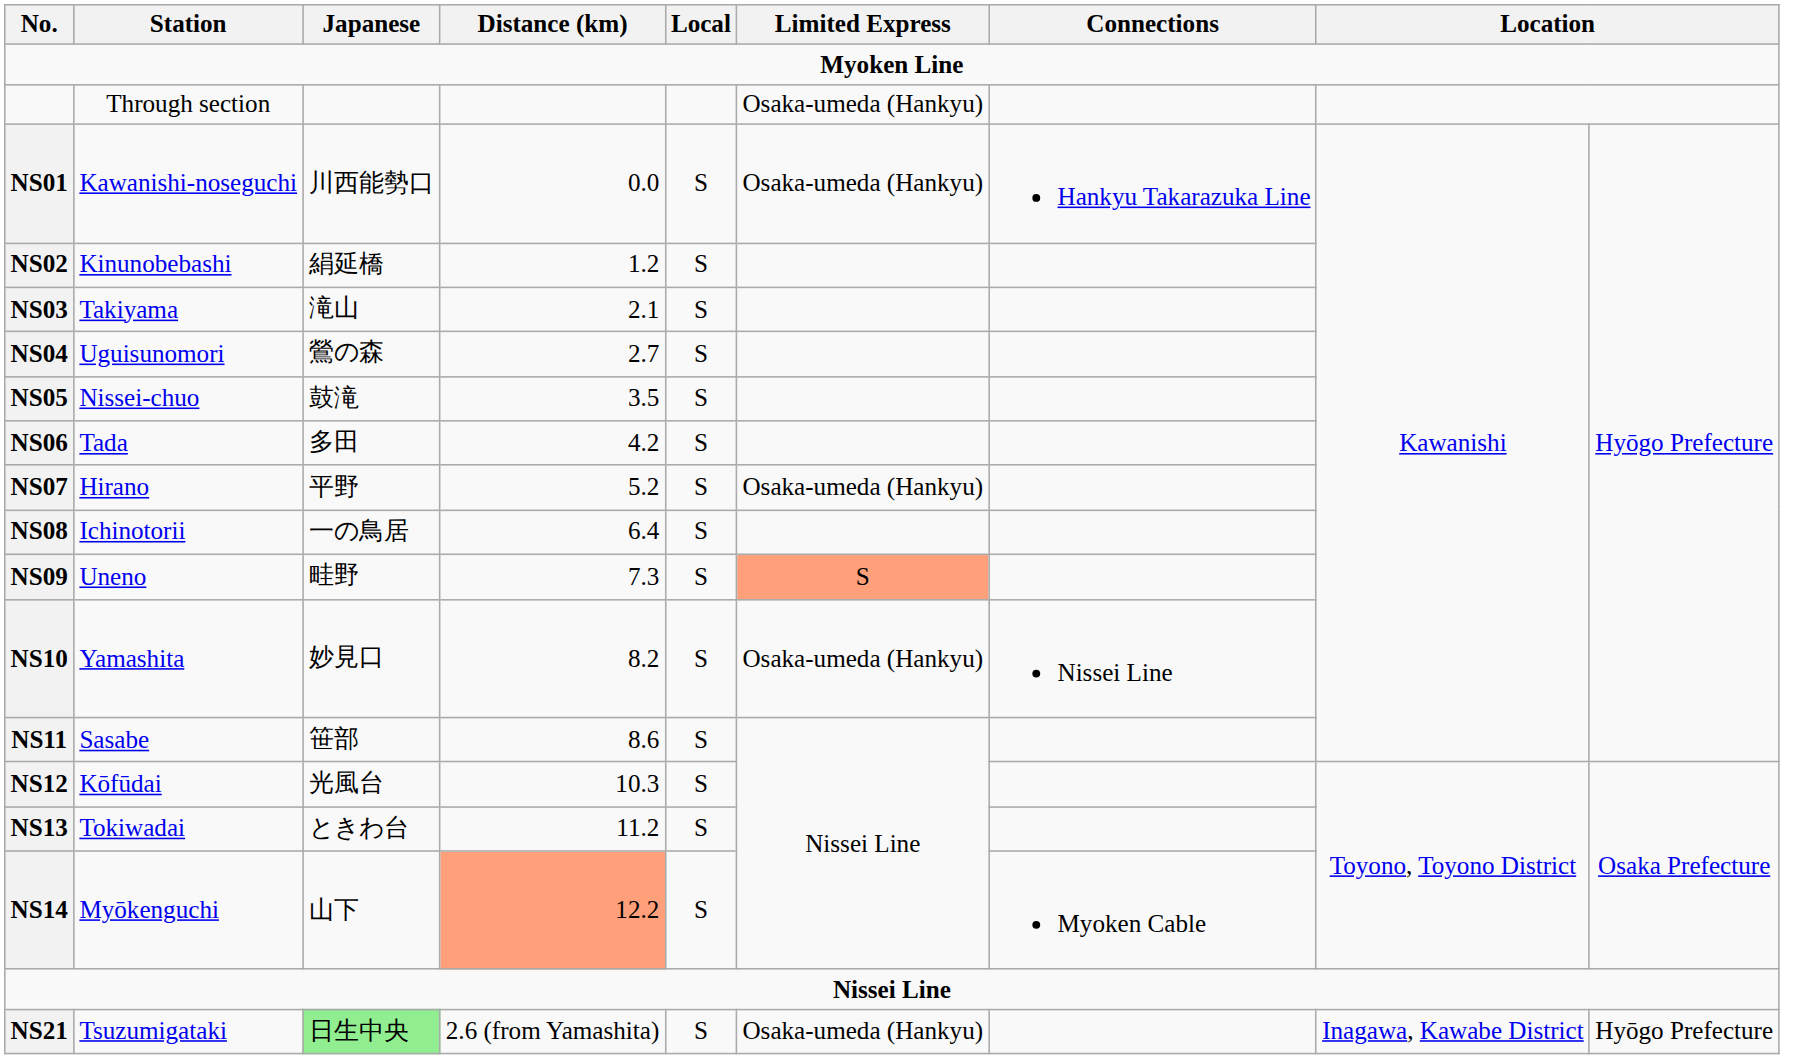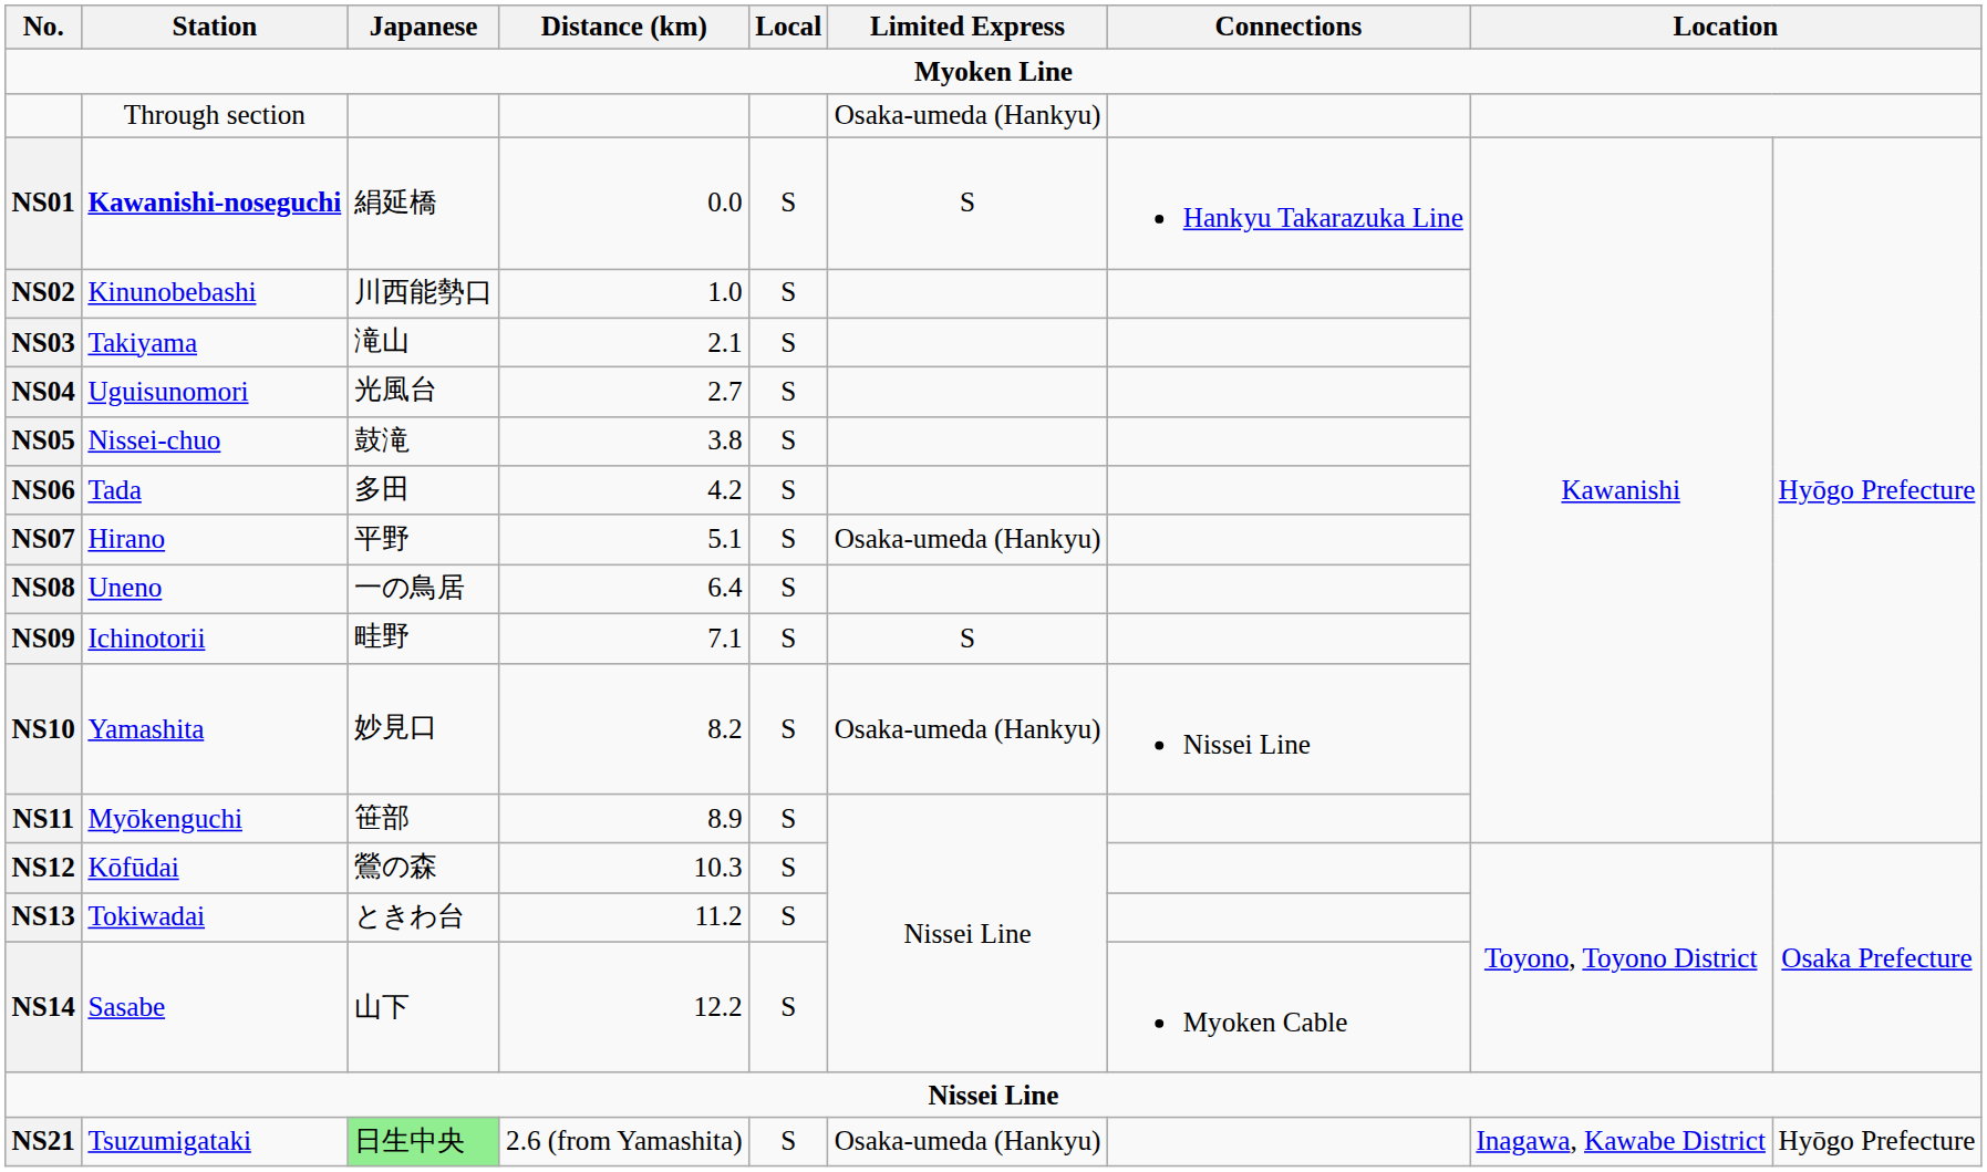 <table class="wikitable">
 <tr>
 <th>No.</th>
 <th>Station</th>
 <th>Japanese</th>
 <th>Distance (km)</th>
 <th>Local</th>
 <th>Limited Express</th>
 <th>Connections</th>
 <th colspan="2">Location</th>
 </tr>
 <tr style="text-align: center; ">
 <td colspan="9"><strong>Myoken Line</strong></td>
 </tr>
 <tr style="text-align: center; ">
 <td></td>
 <td>Through section</td>
 <td></td>
 <td></td>
 <td></td>
 <td>Osaka-umeda (Hankyu)</td>
 <td></td>
 <td colspan="2"></td>
 </tr>
 <tr style="text-align: center; ">
 <th>NS01</th>
-<td style="text-align: left; "><a href='#'>Kawanishi-noseguchi</a></td>
-<td style="text-align: left; ">川西能勢口</td>
+<td style="text-align: left; "><strong><a href='#'>Kawanishi-noseguchi</a></strong></td>
+<td style="text-align: left; ">絹延橋</td>
 <td style="text-align: right; ">0.0</td>
 <td>S</td>
-<td>Osaka-umeda (Hankyu)</td>
+<td>S</td>
 <td style="text-align: left; "><br><ul><li><a href='#'>Hankyu Takarazuka Line</a></li></ul></td>
 <td rowspan=11><a href='#'>Kawanishi</a></td>
 <td rowspan=11><a href='#'>Hyōgo Prefecture</a></td>
 </tr>
 <tr style="text-align: center; ">
 <th>NS02</th>
 <td style="text-align: left; "><a href='#'>Kinunobebashi</a></td>
-<td style="text-align: left; ">絹延橋</td>
-<td style="text-align: right; ">1.2</td>
+<td style="text-align: left; ">川西能勢口</td>
+<td style="text-align: right; ">1.0</td>
 <td>S</td>
 <td></td>
 <td> </td>
 </tr>
 <tr style="text-align: center; ">
 <th>NS03</th>
 <td style="text-align: left; "><a href='#'>Takiyama</a></td>
 <td style="text-align: left; ">滝山</td>
 <td style="text-align: right; ">2.1</td>
 <td>S</td>
 <td></td>
 <td> </td>
 </tr>
 <tr style="text-align: center; ">
 <th>NS04</th>
 <td style="text-align: left; "><a href='#'>Uguisunomori</a></td>
-<td style="text-align: left; ">鶯の森</td>
+<td style="text-align: left; ">光風台</td>
 <td style="text-align: right; ">2.7</td>
 <td>S</td>
 <td></td>
 <td> </td>
 </tr>
 <tr style="text-align: center; ">
 <th>NS05</th>
 <td style="text-align: left; "><a href='#'>Nissei-chuo</a></td>
 <td style="text-align: left; ">鼓滝</td>
-<td style="text-align: right; ">3.5</td>
+<td style="text-align: right; ">3.8</td>
 <td>S</td>
 <td></td>
 <td> </td>
 </tr>
 <tr style="text-align: center; ">
 <th>NS06</th>
 <td style="text-align: left; "><a href='#'>Tada</a></td>
 <td style="text-align: left; ">多田</td>
 <td style="text-align: right; ">4.2</td>
 <td>S</td>
 <td></td>
 <td> </td>
 </tr>
 <tr style="text-align: center; ">
 <th>NS07</th>
 <td style="text-align: left; "><a href='#'>Hirano</a></td>
 <td style="text-align: left; ">平野</td>
-<td style="text-align: right; ">5.2</td>
+<td style="text-align: right; ">5.1</td>
 <td>S</td>
 <td>Osaka-umeda (Hankyu)</td>
 <td> </td>
 </tr>
 <tr style="text-align: center; ">
 <th>NS08</th>
-<td style="text-align: left; "><a href='#'>Ichinotorii</a></td>
+<td style="text-align: left; "><a href='#'>Uneno</a></td>
 <td style="text-align: left; ">一の鳥居</td>
 <td style="text-align: right; ">6.4</td>
 <td>S</td>
 <td></td>
 <td> </td>
 </tr>
 <tr style="text-align: center; ">
 <th>NS09</th>
-<td style="text-align: left; "><a href='#'>Uneno</a></td>
+<td style="text-align: left; "><a href='#'>Ichinotorii</a></td>
 <td style="text-align: left; ">畦野</td>
-<td style="text-align: right; ">7.3</td>
+<td style="text-align: right; ">7.1</td>
 <td>S</td>
-<td style="background: lightsalmon;">S</td>
+<td>S</td>
 <td> </td>
 </tr>
 <tr style="text-align: center; ">
 <th>NS10</th>
 <td style="text-align: left; "><a href='#'>Yamashita</a></td>
 <td style="text-align: left; ">妙見口</td>
 <td style="text-align: right; ">8.2</td>
 <td>S</td>
 <td>Osaka-umeda (Hankyu)</td>
 <td style="text-align: left; "><br><ul><li>Nissei Line</li></ul></td>
 </tr>
 <tr style="text-align: center; ">
 <th>NS11</th>
-<td style="text-align: left; "><a href='#'>Sasabe</a></td>
+<td style="text-align: left; "><a href='#'>Myōkenguchi</a></td>
 <td style="text-align: left; ">笹部</td>
-<td style="text-align: right; ">8.6</td>
+<td style="text-align: right; ">8.9</td>
 <td>S</td>
 <td rowspan="4">Nissei Line</td>
 <td></td>
 </tr>
 <tr style="text-align: center; ">
 <th>NS12</th>
 <td style="text-align: left; "><a href='#'>Kōfūdai</a></td>
-<td style="text-align: left; ">光風台</td>
+<td style="text-align: left; ">鶯の森</td>
 <td style="text-align: right; ">10.3</td>
 <td>S</td>
 <td></td>
 <td rowspan=3><a href='#'>Toyono</a>, <a href='#'>Toyono District</a></td>
 <td rowspan=3><a href='#'>Osaka Prefecture</a></td>
 </tr>
 <tr style="text-align: center; ">
 <th>NS13</th>
 <td style="text-align: left; "><a href='#'>Tokiwadai</a></td>
 <td style="text-align: left; ">ときわ台</td>
 <td style="text-align: right; ">11.2</td>
 <td>S</td>
 <td></td>
 </tr>
 <tr style="text-align: center; ">
 <th>NS14</th>
-<td style="text-align: left; "><a href='#'>Myōkenguchi</a></td>
+<td style="text-align: left; "><a href='#'>Sasabe</a></td>
 <td style="text-align: left; ">山下</td>
-<td style="background: lightsalmon; text-align: right; ">12.2</td>
+<td style="text-align: right; ">12.2</td>
 <td>S</td>
 <td style="text-align: left; "><br><ul><li>Myoken Cable</li></ul></td>
 </tr>
 <tr style="text-align: center; ">
 <td colspan="9"><strong>Nissei Line</strong></td>
 </tr>
 <tr style="text-align: center; ">
 <th>NS21</th>
 <td style="text-align: left; "><a href='#'>Tsuzumigataki</a></td>
 <td style="background: lightgreen; text-align: left; ">日生中央</td>
 <td style="text-align: right; ">2.6 (from Yamashita)</td>
 <td>S</td>
 <td>Osaka-umeda (Hankyu)</td>
 <td></td>
 <td><a href='#'>Inagawa</a>, <a href='#'>Kawabe District</a></td>
 <td>Hyōgo Prefecture</td>
 </tr>
 </table>
